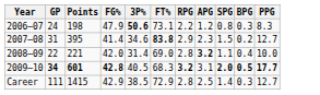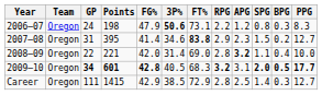 <table class="wikitable">
 <tr>
 <th>Year</th>
+<th>Team</th>
 <th>GP</th>
 <th>Points</th>
 <th>FG%</th>
 <th>3P%</th>
 <th>FT%</th>
 <th>RPG</th>
 <th>APG</th>
 <th>SPG</th>
 <th>BPG</th>
 <th>PPG</th>
 </tr>
 <tr>
 <td>2006–07</td>
+<td><a href='#'>Oregon</a></td>
 <td>24</td>
 <td>198</td>
 <td>47.9</td>
 <td><strong>50.6</strong></td>
 <td>73.1</td>
 <td>2.2</td>
 <td>1.2</td>
 <td>0.8</td>
 <td>0.3</td>
 <td>8.3</td>
 </tr>
 <tr>
 <td>2007–08</td>
+<td>Oregon</td>
 <td>31</td>
 <td>395</td>
 <td>41.4</td>
 <td>34.6</td>
 <td><strong>83.8</strong></td>
 <td>2.9</td>
 <td>2.3</td>
 <td>1.5</td>
 <td>0.2</td>
 <td>12.7</td>
 </tr>
 <tr>
 <td>2008–09</td>
+<td>Oregon</td>
 <td>22</td>
 <td>221</td>
 <td>42.0</td>
 <td>31.4</td>
 <td>69.0</td>
 <td>2.8</td>
 <td><strong>3.2</strong></td>
 <td>1.1</td>
 <td>0.4</td>
 <td>10.0</td>
 </tr>
 <tr>
 <td>2009–10</td>
+<td>Oregon</td>
 <td><strong>34</strong></td>
 <td><strong>601</strong></td>
 <td><strong>42.8</strong></td>
 <td>40.5</td>
 <td>68.3</td>
 <td><strong>3.2</strong></td>
 <td>3.1</td>
 <td><strong>2.0</strong></td>
 <td><strong>0.5</strong></td>
 <td><strong>17.7</strong></td>
 </tr>
 <tr>
 <td>Career</td>
+<td>Oregon</td>
 <td>111</td>
 <td>1415</td>
 <td>42.9</td>
 <td>38.5</td>
 <td>72.9</td>
 <td>2.8</td>
 <td>2.5</td>
 <td>1.4</td>
 <td>0.3</td>
 <td>12.7</td>
 </tr>
 </table>
